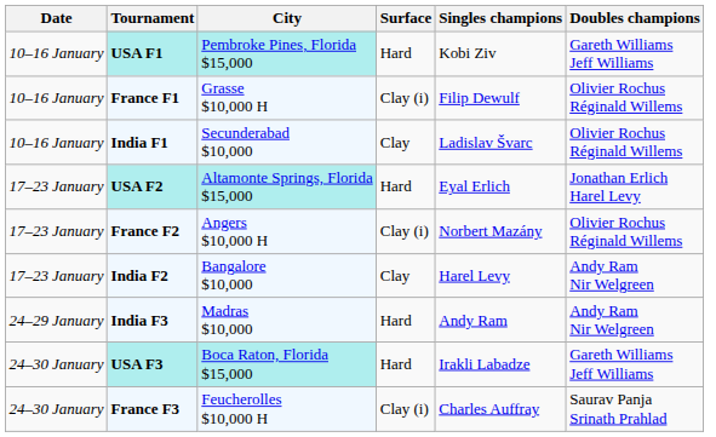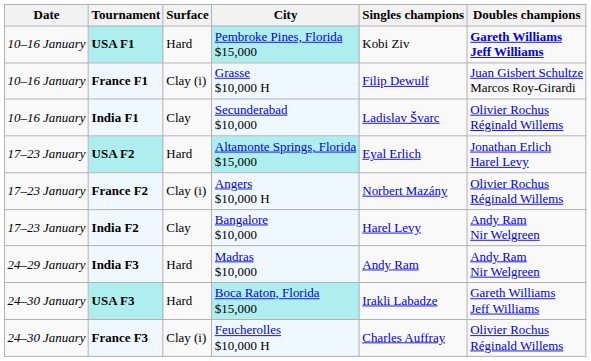 <table class="sortable wikitable" style="font-size:90%">
 <tr>
 <th>Date</th>
 <th>Tournament</th>
+<th>Surface</th>
 <th>City</th>
-<th>Surface</th>
 <th>Singles champions</th>
 <th>Doubles champions</th>
 </tr>
 <tr>
 <td><em>10–16 January</em></td>
 <td style="background:#afeeee;"><strong>USA F1</strong></td>
+<td>Hard</td>
 <td style="background:#afeeee;"><a href='#'>Pembroke Pines, Florida</a> <br>$15,000</td>
-<td>Hard</td>
 <td> Kobi Ziv</td>
-<td> <a href='#'>Gareth Williams</a> <br>  <a href='#'>Jeff Williams</a></td>
+<td><strong> <a href='#'>Gareth Williams</a> <br>  <a href='#'>Jeff Williams</a></strong></td>
 </tr>
 <tr>
 <td><em>10–16 January</em></td>
 <td style="background:#f0f8ff;"><strong>France F1</strong></td>
+<td>Clay (i)</td>
 <td style="background:#f0f8ff;"><a href='#'>Grasse</a> <br>$10,000 H</td>
-<td>Clay (i)</td>
 <td> <a href='#'>Filip Dewulf</a></td>
-<td> <a href='#'>Olivier Rochus</a> <br>  <a href='#'>Réginald Willems</a></td>
+<td> <a href='#'>Juan Gisbert Schultze</a> <br>  Marcos Roy-Girardi</td>
 </tr>
 <tr>
 <td><em>10–16 January</em></td>
 <td style="background:#f0f8ff;"><strong>India F1</strong></td>
+<td>Clay</td>
 <td style="background:#f0f8ff;"><a href='#'>Secunderabad</a> <br>$10,000</td>
-<td>Clay</td>
 <td> <a href='#'>Ladislav Švarc</a></td>
 <td> <a href='#'>Olivier Rochus</a> <br>  <a href='#'>Réginald Willems</a></td>
 </tr>
 <tr>
 <td><em>17–23 January</em></td>
 <td style="background:#afeeee;"><strong>USA F2</strong></td>
+<td>Hard</td>
 <td style="background:#afeeee;"><a href='#'>Altamonte Springs, Florida</a> <br>$15,000</td>
-<td>Hard</td>
 <td> <a href='#'>Eyal Erlich</a></td>
 <td> <a href='#'>Jonathan Erlich</a> <br>  <a href='#'>Harel Levy</a></td>
 </tr>
 <tr>
 <td><em>17–23 January</em></td>
 <td style="background:#f0f8ff;"><strong>France F2</strong></td>
+<td>Clay (i)</td>
 <td style="background:#f0f8ff;"><a href='#'>Angers</a> <br>$10,000 H</td>
-<td>Clay (i)</td>
 <td> <a href='#'>Norbert Mazány</a></td>
 <td> <a href='#'>Olivier Rochus</a> <br>  <a href='#'>Réginald Willems</a></td>
 </tr>
 <tr>
 <td><em>17–23 January</em></td>
 <td style="background:#f0f8ff;"><strong>India F2</strong></td>
+<td>Clay</td>
 <td style="background:#f0f8ff;"><a href='#'>Bangalore</a> <br>$10,000</td>
-<td>Clay</td>
 <td> <a href='#'>Harel Levy</a></td>
 <td> <a href='#'>Andy Ram</a> <br>  <a href='#'>Nir Welgreen</a></td>
 </tr>
 <tr>
 <td><em>24–29 January</em></td>
 <td style="background:#f0f8ff;"><strong>India F3</strong></td>
+<td>Hard</td>
 <td style="background:#f0f8ff;"><a href='#'>Madras</a> <br>$10,000</td>
-<td>Hard</td>
 <td> <a href='#'>Andy Ram</a></td>
 <td> <a href='#'>Andy Ram</a> <br>  <a href='#'>Nir Welgreen</a></td>
 </tr>
 <tr>
 <td><em>24–30 January</em></td>
 <td style="background:#afeeee;"><strong>USA F3</strong></td>
+<td>Hard</td>
 <td style="background:#afeeee;"><a href='#'>Boca Raton, Florida</a> <br>$15,000</td>
-<td>Hard</td>
 <td> <a href='#'>Irakli Labadze</a></td>
 <td> <a href='#'>Gareth Williams</a> <br>  <a href='#'>Jeff Williams</a></td>
 </tr>
 <tr>
 <td><em>24–30 January</em></td>
 <td style="background:#f0f8ff;"><strong>France F3</strong></td>
+<td>Clay (i)</td>
 <td style="background:#f0f8ff;"><a href='#'>Feucherolles</a> <br>$10,000 H</td>
-<td>Clay (i)</td>
 <td> <a href='#'>Charles Auffray</a></td>
-<td> Saurav Panja <br>  <a href='#'>Srinath Prahlad</a></td>
+<td> <a href='#'>Olivier Rochus</a> <br>  <a href='#'>Réginald Willems</a></td>
 </tr>
 </table>
